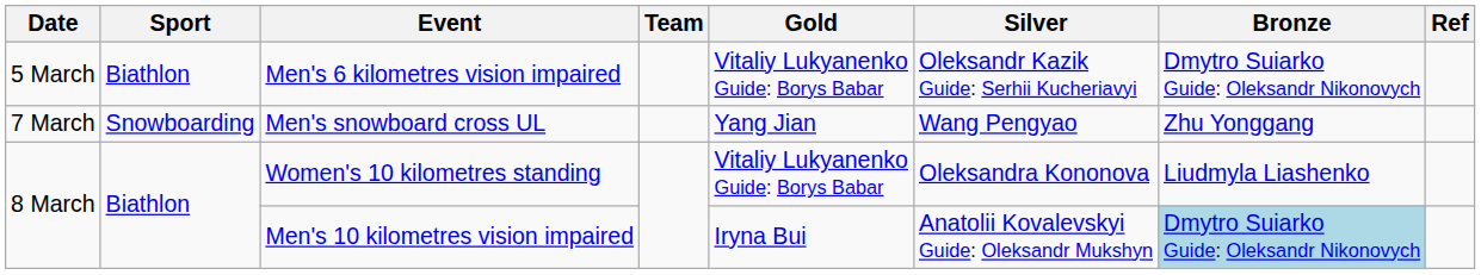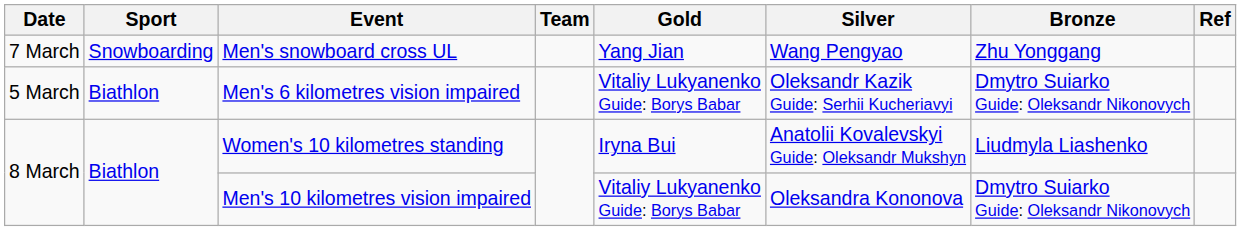 <table class="wikitable sortable">
 <tr>
 <th>Date</th>
 <th>Sport</th>
 <th>Event</th>
 <th>Team</th>
 <th>Gold</th>
 <th>Silver</th>
 <th>Bronze</th>
 <th class="unsortable">Ref</th>
 </tr>
 <tr>
+<td>7 March</td>
+<td><a href='#'>Snowboarding</a></td>
+<td><a href='#'>Men's snowboard cross UL</a></td>
+<td></td>
+<td><a href='#'>Yang Jian</a><br></td>
+<td><a href='#'>Wang Pengyao</a><br></td>
+<td><a href='#'>Zhu Yonggang</a><br></td>
+<td></td>
+</tr>
+<tr>
 <td>5 March</td>
 <td><a href='#'>Biathlon</a></td>
 <td><a href='#'>Men's 6 kilometres vision impaired</a></td>
 <td></td>
 <td><a href='#'>Vitaliy Lukyanenko</a><br><small><a href='#'>Guide</a>: <a href='#'>Borys Babar</a></small></td>
 <td><a href='#'>Oleksandr Kazik</a><br><small><a href='#'>Guide</a>: <a href='#'>Serhii Kucheriavyi</a></small></td>
 <td><a href='#'>Dmytro Suiarko</a><br><small><a href='#'>Guide</a>: <a href='#'>Oleksandr Nikonovych</a></small></td>
 <td></td>
 </tr>
 <tr>
-<td>7 March</td>
-<td><a href='#'>Snowboarding</a></td>
-<td><a href='#'>Men's snowboard cross UL</a></td>
-<td></td>
-<td><a href='#'>Yang Jian</a><br></td>
-<td><a href='#'>Wang Pengyao</a><br></td>
-<td><a href='#'>Zhu Yonggang</a><br></td>
-<td></td>
-</tr>
-<tr>
 <td rowspan="2">8 March</td>
 <td rowspan="2"><a href='#'>Biathlon</a></td>
 <td><a href='#'>Women's 10 kilometres standing</a></td>
 <td rowspan="2"></td>
-<td><a href='#'>Vitaliy Lukyanenko</a><br><small><a href='#'>Guide</a>: <a href='#'>Borys Babar</a></small></td>
-<td><a href='#'>Oleksandra Kononova</a><br></td>
+<td><a href='#'>Iryna Bui</a><br></td>
+<td><a href='#'>Anatolii Kovalevskyi</a><br><small><a href='#'>Guide</a>: <a href='#'>Oleksandr Mukshyn</a></small></td>
 <td><a href='#'>Liudmyla Liashenko</a><br></td>
 <td></td>
 </tr>
 <tr>
 <td><a href='#'>Men's 10 kilometres vision impaired</a></td>
-<td><a href='#'>Iryna Bui</a><br></td>
-<td><a href='#'>Anatolii Kovalevskyi</a><br><small><a href='#'>Guide</a>: <a href='#'>Oleksandr Mukshyn</a></small></td>
-<td style="background: lightblue;"><a href='#'>Dmytro Suiarko</a><br><small><a href='#'>Guide</a>: <a href='#'>Oleksandr Nikonovych</a></small></td>
+<td><a href='#'>Vitaliy Lukyanenko</a><br><small><a href='#'>Guide</a>: <a href='#'>Borys Babar</a></small></td>
+<td><a href='#'>Oleksandra Kononova</a><br></td>
+<td><a href='#'>Dmytro Suiarko</a><br><small><a href='#'>Guide</a>: <a href='#'>Oleksandr Nikonovych</a></small></td>
 <td></td>
 </tr>
 </table>
